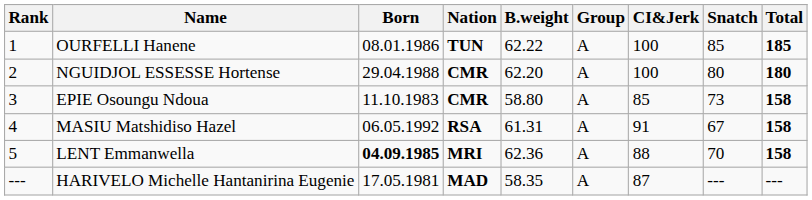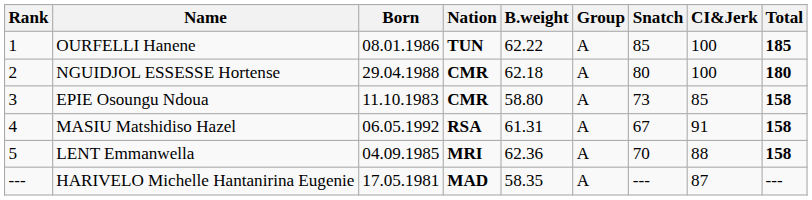 <table class="wikitable">
 <tr>
 <th>Rank</th>
 <th>Name</th>
 <th>Born</th>
 <th>Nation</th>
 <th>B.weight</th>
 <th>Group</th>
+<th>Snatch</th>
 <th>CI&Jerk</th>
-<th>Snatch</th>
 <th>Total</th>
 </tr>
 <tr>
 <td>1</td>
 <td>OURFELLI Hanene</td>
 <td>08.01.1986</td>
 <td><strong>TUN</strong></td>
 <td>62.22</td>
 <td>A</td>
+<td>85</td>
 <td>100</td>
-<td>85</td>
 <td><strong>185</strong></td>
 </tr>
 <tr>
 <td>2</td>
 <td>NGUIDJOL ESSESSE Hortense</td>
 <td>29.04.1988</td>
 <td><strong>CMR</strong></td>
-<td>62.20</td>
+<td>62.18</td>
 <td>A</td>
+<td>80</td>
 <td>100</td>
-<td>80</td>
 <td><strong>180</strong></td>
 </tr>
 <tr>
 <td>3</td>
 <td>EPIE Osoungu Ndoua</td>
 <td>11.10.1983</td>
 <td><strong>CMR</strong></td>
 <td>58.80</td>
 <td>A</td>
+<td>73</td>
 <td>85</td>
-<td>73</td>
 <td><strong>158</strong></td>
 </tr>
 <tr>
 <td>4</td>
 <td>MASIU Matshidiso Hazel</td>
 <td>06.05.1992</td>
 <td><strong>RSA</strong></td>
 <td>61.31</td>
 <td>A</td>
+<td>67</td>
 <td>91</td>
-<td>67</td>
 <td><strong>158</strong></td>
 </tr>
 <tr>
 <td>5</td>
 <td>LENT Emmanwella</td>
-<td><strong>04.09.1985</strong></td>
+<td>04.09.1985</td>
 <td><strong>MRI</strong></td>
 <td>62.36</td>
 <td>A</td>
+<td>70</td>
 <td>88</td>
-<td>70</td>
 <td><strong>158</strong></td>
 </tr>
 <tr>
 <td>---</td>
 <td>HARIVELO Michelle Hantanirina Eugenie</td>
 <td>17.05.1981</td>
 <td><strong>MAD</strong></td>
 <td>58.35</td>
 <td>A</td>
+<td>---</td>
 <td>87</td>
-<td>---</td>
 <td>---</td>
 </tr>
 </table>
